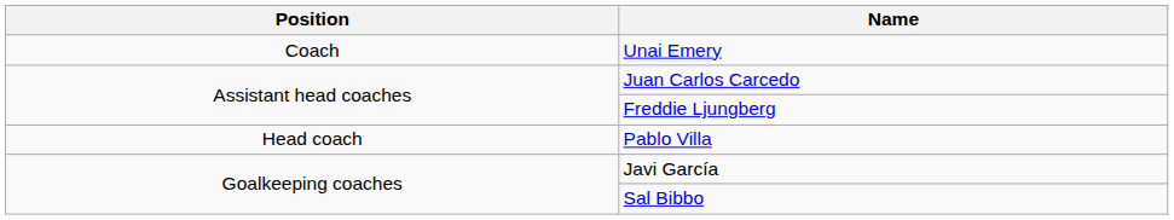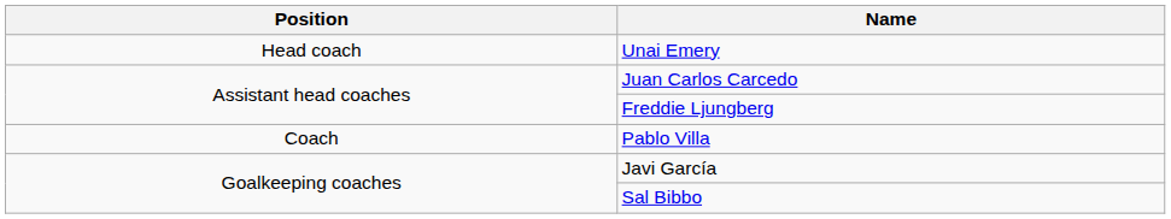 <table class="wikitable" style="text-align:center; width:50%;">
 <tr>
 <th>Position</th>
 <th>Name</th>
 </tr>
 <tr>
-<td>Coach</td>
+<td>Head coach</td>
 <td align="left"> <a href='#'>Unai Emery</a></td>
 </tr>
 <tr>
 <td rowspan="2">Assistant head coaches</td>
 <td align="left"> <a href='#'>Juan Carlos Carcedo</a></td>
 </tr>
 <tr>
 <td align="left"> <a href='#'>Freddie Ljungberg</a></td>
 </tr>
 <tr>
-<td>Head coach</td>
+<td>Coach</td>
 <td align="left"> <a href='#'>Pablo Villa</a></td>
 </tr>
 <tr>
 <td rowspan="2">Goalkeeping coaches</td>
 <td align="left"> Javi García</td>
 </tr>
 <tr>
 <td align="left"> <a href='#'>Sal Bibbo</a></td>
 </tr>
 </table>
